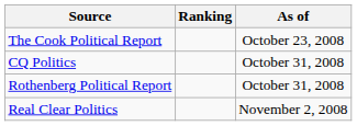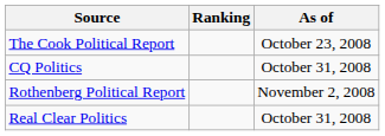 <table class="wikitable" style="text-align:center">
 <tr>
 <th>Source</th>
 <th>Ranking</th>
 <th>As of</th>
 </tr>
 <tr>
 <td align=left><a href='#'>The Cook Political Report</a></td>
 <td></td>
 <td>October 23, 2008</td>
 </tr>
 <tr>
 <td align=left><a href='#'>CQ Politics</a></td>
 <td></td>
 <td>October 31, 2008</td>
 </tr>
 <tr>
 <td align=left><a href='#'>Rothenberg Political Report</a></td>
 <td></td>
-<td>October 31, 2008</td>
+<td>November 2, 2008</td>
 </tr>
 <tr>
 <td align=left><a href='#'>Real Clear Politics</a></td>
 <td></td>
-<td>November 2, 2008</td>
+<td>October 31, 2008</td>
 </tr>
 </table>
